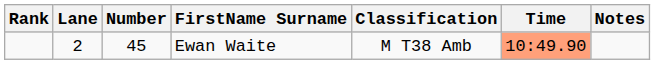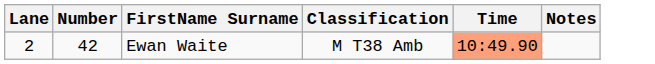 <table class="wikitable sortable" style="text-align:center">
 <tr>
-<th>Rank</th>
 <th>Lane</th>
 <th>Number</th>
 <th>FirstName Surname</th>
 <th>Classification</th>
 <th>Time</th>
 <th>Notes</th>
 </tr>
 <tr>
-<td></td>
 <td>2</td>
-<td>45</td>
+<td>42</td>
 <td style="text-align:left"> Ewan Waite</td>
 <td>M T38 Amb</td>
 <td style="background: lightsalmon;">10:49.90</td>
 <td></td>
 </tr>
 </table>
